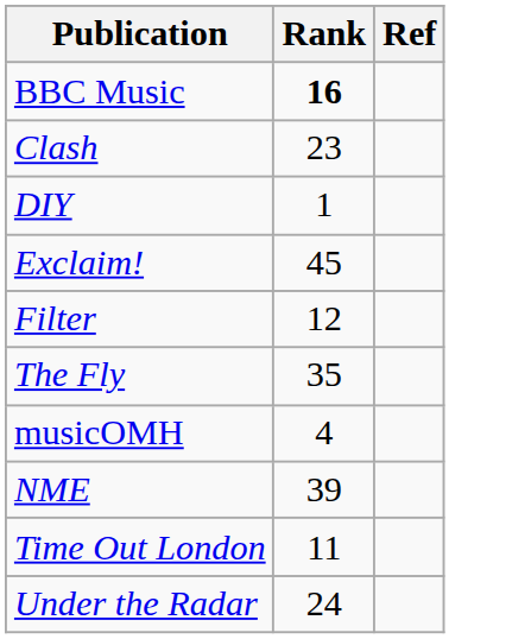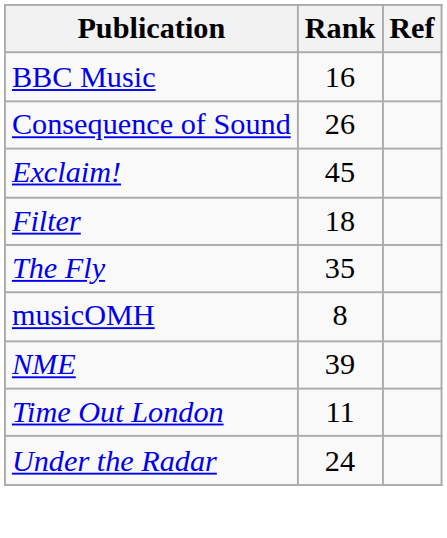 <table class="wikitable">
 <tr>
 <th>Publication</th>
 <th>Rank</th>
 <th>Ref</th>
 </tr>
 <tr>
 <td><a href='#'>BBC Music</a></td>
-<td align=center><strong>16</strong></td>
+<td align=center>16</td>
 <td align=center></td>
 </tr>
 <tr>
-<td><em><a href='#'>Clash</a></em></td>
-<td align=center>23</td>
-<td align=center></td>
-</tr>
-<tr>
-<td><em><a href='#'>DIY</a></em></td>
-<td align=center>1</td>
+<td><a href='#'>Consequence of Sound</a></td>
+<td align=center>26</td>
 <td align=center></td>
 </tr>
 <tr>
 <td><em><a href='#'>Exclaim!</a></em></td>
 <td align=center>45</td>
 <td align=center></td>
 </tr>
 <tr>
 <td><em><a href='#'>Filter</a></em></td>
-<td align=center>12</td>
+<td align=center>18</td>
 <td align=center></td>
 </tr>
 <tr>
 <td><em><a href='#'>The Fly</a></em></td>
 <td align=center>35</td>
 <td align=center></td>
 </tr>
 <tr>
 <td><a href='#'>musicOMH</a></td>
-<td align=center>4</td>
+<td align=center>8</td>
 <td align=center></td>
 </tr>
 <tr>
 <td><em><a href='#'>NME</a></em></td>
 <td align=center>39</td>
 <td align=center></td>
 </tr>
 <tr>
 <td><em><a href='#'>Time Out London</a></em></td>
 <td align=center>11</td>
 <td align=center></td>
 </tr>
 <tr>
 <td><em><a href='#'>Under the Radar</a></em></td>
 <td align=center>24</td>
 <td align=center></td>
 </tr>
 </table>
